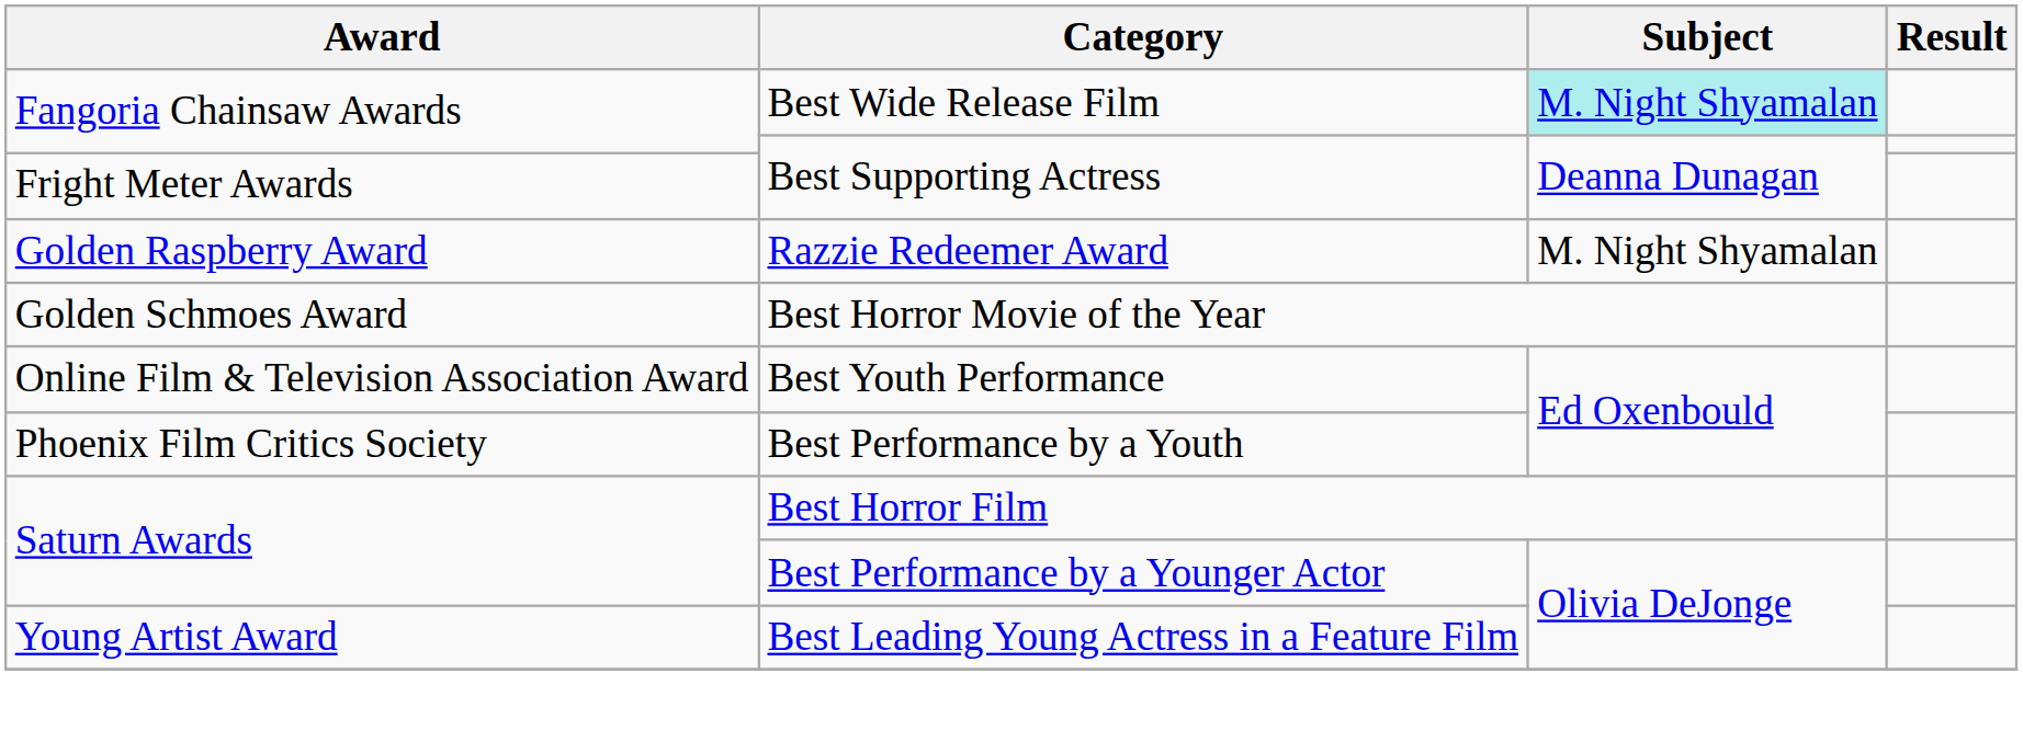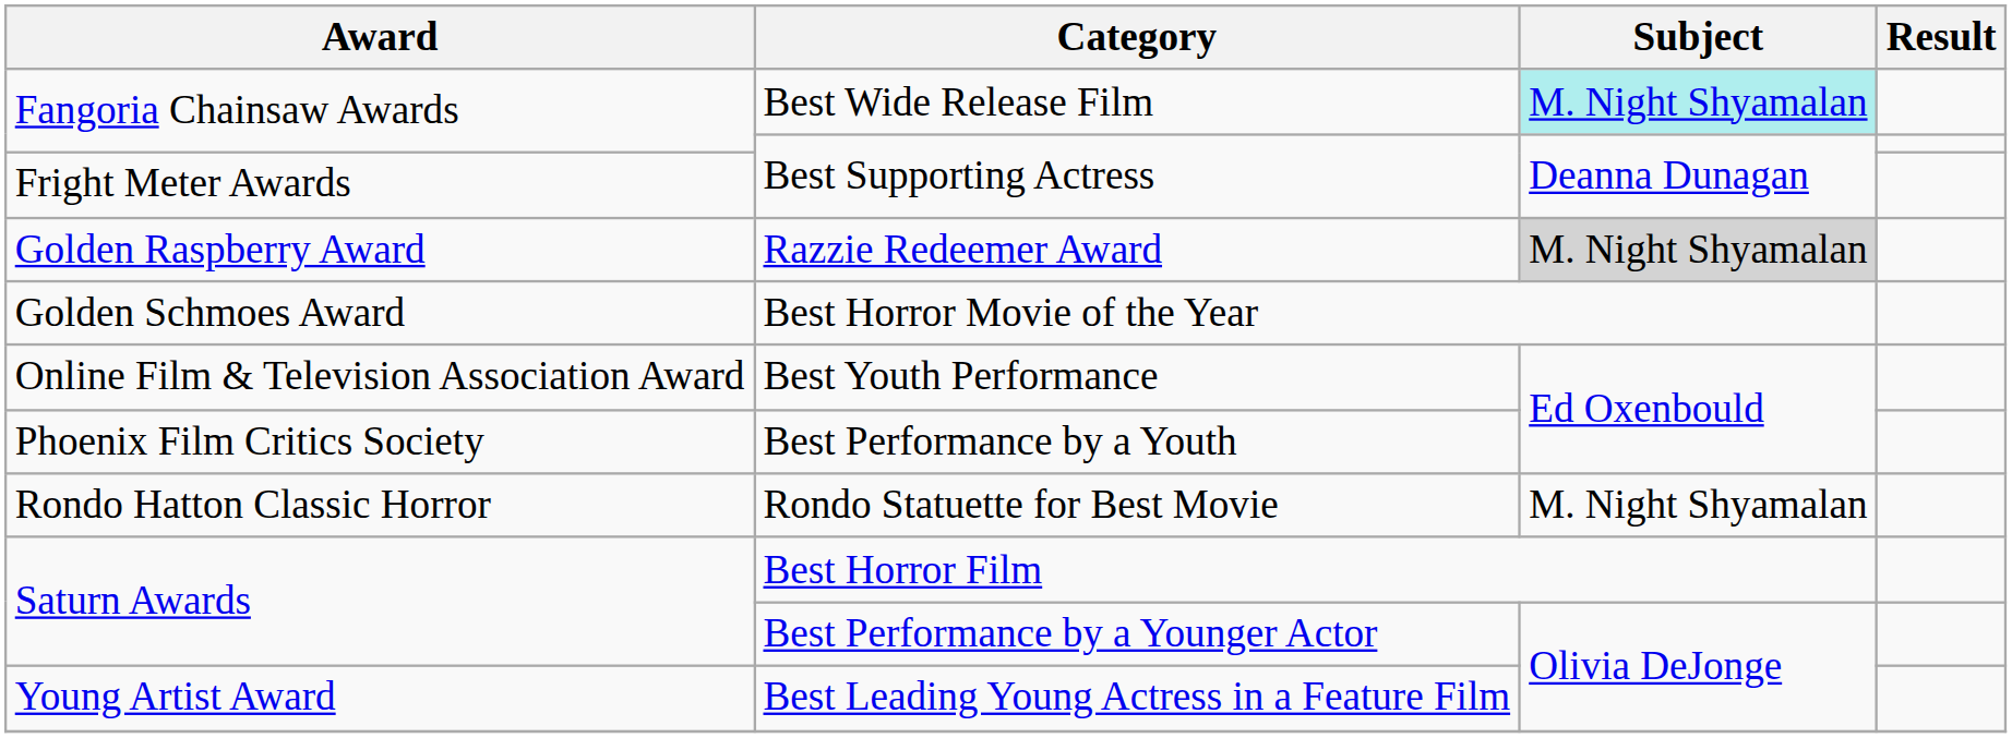 <table class="wikitable">
 <tr>
 <th>Award</th>
 <th>Category</th>
 <th>Subject</th>
 <th>Result</th>
 </tr>
 <tr>
 <td rowspan=2><a href='#'>Fangoria</a> Chainsaw Awards</td>
 <td>Best Wide Release Film</td>
 <td style="background: paleturquoise;"><a href='#'>M. Night Shyamalan</a></td>
 <td></td>
 </tr>
 <tr>
 <td rowspan=2>Best Supporting Actress</td>
 <td rowspan=2><a href='#'>Deanna Dunagan</a></td>
 <td></td>
 </tr>
 <tr>
 <td>Fright Meter Awards</td>
 <td></td>
 </tr>
 <tr>
 <td><a href='#'>Golden Raspberry Award</a></td>
 <td><a href='#'>Razzie Redeemer Award</a></td>
-<td>M. Night Shyamalan</td>
+<td style="background: lightgrey;">M. Night Shyamalan</td>
 <td></td>
 </tr>
 <tr>
 <td>Golden Schmoes Award</td>
 <td colspan=2>Best Horror Movie of the Year</td>
 <td></td>
 </tr>
 <tr>
 <td>Online Film & Television Association Award</td>
 <td>Best Youth Performance</td>
 <td rowspan=2><a href='#'>Ed Oxenbould</a></td>
 <td></td>
 </tr>
 <tr>
 <td>Phoenix Film Critics Society</td>
 <td>Best Performance by a Youth</td>
+<td></td>
+</tr>
+<tr>
+<td>Rondo Hatton Classic Horror</td>
+<td>Rondo Statuette for Best Movie</td>
+<td>M. Night Shyamalan</td>
 <td></td>
 </tr>
 <tr>
 <td rowspan=2><a href='#'>Saturn Awards</a></td>
 <td colspan=2><a href='#'>Best Horror Film</a></td>
 <td></td>
 </tr>
 <tr>
 <td><a href='#'>Best Performance by a Younger Actor</a></td>
 <td rowspan=2><a href='#'>Olivia DeJonge</a></td>
 <td></td>
 </tr>
 <tr>
 <td><a href='#'>Young Artist Award</a></td>
 <td><a href='#'>Best Leading Young Actress in a Feature Film</a></td>
 <td></td>
 </tr>
 <tr>
 </tr>
 </table>
